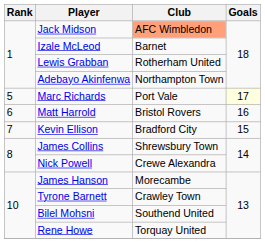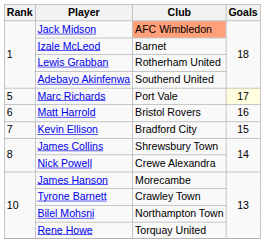 <table class="wikitable">
 <tr>
 <th>Rank</th>
 <th>Player</th>
 <th>Club</th>
 <th>Goals</th>
 </tr>
 <tr>
 <td rowspan="4">1</td>
 <td align="left"><a href='#'>Jack Midson</a></td>
 <td align="left" style="background: lightsalmon;">AFC Wimbledon</td>
 <td rowspan="4" style="text-align:center;">18</td>
 </tr>
 <tr>
 <td align="left"><a href='#'>Izale McLeod</a></td>
 <td align="left">Barnet</td>
 </tr>
 <tr>
 <td align="left"><a href='#'>Lewis Grabban</a></td>
 <td align="left">Rotherham United</td>
 </tr>
 <tr>
 <td align="left"><a href='#'>Adebayo Akinfenwa</a></td>
-<td align="left">Northampton Town</td>
+<td align="left">Southend United</td>
 </tr>
 <tr>
 <td rowspan="1">5</td>
 <td align="left"><a href='#'>Marc Richards</a></td>
 <td align="left">Port Vale</td>
 <td rowspan="1" style="background: lightyellow; text-align:center;">17</td>
 </tr>
 <tr>
 <td rowspan="1">6</td>
 <td align="left"><a href='#'>Matt Harrold</a></td>
 <td align="left">Bristol Rovers</td>
 <td rowspan="1" style="text-align:center;">16</td>
 </tr>
 <tr>
 <td rowspan="1">7</td>
 <td align="left"><a href='#'>Kevin Ellison</a></td>
 <td align="left">Bradford City</td>
 <td rowspan="1" style="text-align:center;">15</td>
 </tr>
 <tr>
 <td rowspan="2">8</td>
 <td align="left"><a href='#'>James Collins</a></td>
 <td align="left">Shrewsbury Town</td>
 <td rowspan="2" style="text-align:center;">14</td>
 </tr>
 <tr>
 <td align="left"><a href='#'>Nick Powell</a></td>
 <td align="left">Crewe Alexandra</td>
 </tr>
 <tr>
 <td rowspan="4">10</td>
 <td align="left"><a href='#'>James Hanson</a></td>
 <td align="left">Morecambe</td>
 <td rowspan="4" style="text-align:center;">13</td>
 </tr>
 <tr>
 <td align="left"><a href='#'>Tyrone Barnett</a></td>
 <td align="left">Crawley Town</td>
 </tr>
 <tr>
 <td align="left"><a href='#'>Bilel Mohsni</a></td>
-<td align="left">Southend United</td>
+<td align="left">Northampton Town</td>
 </tr>
 <tr>
 <td align="left"><a href='#'>Rene Howe</a></td>
 <td align="left">Torquay United</td>
 </tr>
 <tr>
 </tr>
 </table>
